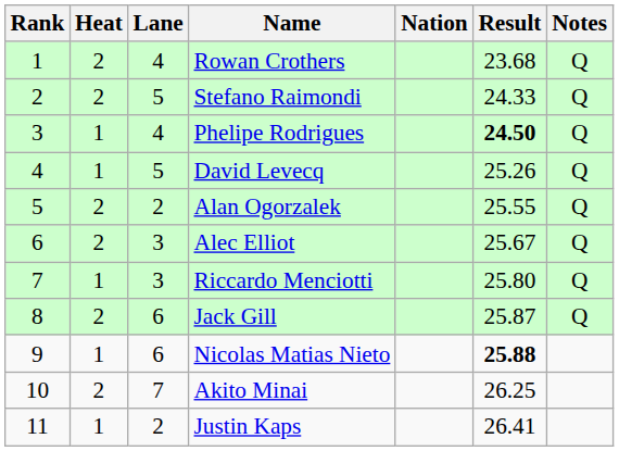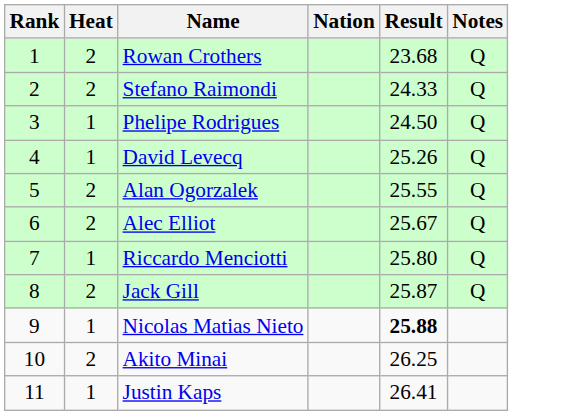 <table class="wikitable sortable" style="text-align:center">
 <tr>
 <th>Rank</th>
 <th>Heat</th>
-<th>Lane</th>
 <th>Name</th>
 <th>Nation</th>
 <th>Result</th>
 <th>Notes</th>
 </tr>
 <tr bgcolor=ccffcc>
 <td>1</td>
 <td>2</td>
-<td>4</td>
 <td align=left><a href='#'>Rowan Crothers</a></td>
 <td align=left></td>
 <td>23.68</td>
 <td>Q</td>
 </tr>
 <tr bgcolor=ccffcc>
 <td>2</td>
 <td>2</td>
-<td>5</td>
 <td align=left><a href='#'>Stefano Raimondi</a></td>
 <td align=left></td>
 <td>24.33</td>
 <td>Q</td>
 </tr>
 <tr bgcolor=ccffcc>
 <td>3</td>
 <td>1</td>
-<td>4</td>
 <td align=left><a href='#'>Phelipe Rodrigues</a></td>
 <td align=left></td>
-<td><strong>24.50</strong></td>
+<td>24.50</td>
 <td>Q</td>
 </tr>
 <tr bgcolor=ccffcc>
 <td>4</td>
 <td>1</td>
-<td>5</td>
 <td align=left><a href='#'>David Levecq</a></td>
 <td align=left></td>
 <td>25.26</td>
 <td>Q</td>
 </tr>
 <tr bgcolor=ccffcc>
 <td>5</td>
-<td>2</td>
 <td>2</td>
 <td align=left><a href='#'>Alan Ogorzalek</a></td>
 <td align=left></td>
 <td>25.55</td>
 <td>Q</td>
 </tr>
 <tr bgcolor=ccffcc>
 <td>6</td>
 <td>2</td>
-<td>3</td>
 <td align=left><a href='#'>Alec Elliot</a></td>
 <td align=left></td>
 <td>25.67</td>
 <td>Q</td>
 </tr>
 <tr bgcolor=ccffcc>
 <td>7</td>
 <td>1</td>
-<td>3</td>
 <td align=left><a href='#'>Riccardo Menciotti</a></td>
 <td align=left></td>
 <td>25.80</td>
 <td>Q</td>
 </tr>
 <tr bgcolor=ccffcc>
 <td>8</td>
 <td>2</td>
-<td>6</td>
 <td align=left><a href='#'>Jack Gill</a></td>
 <td align=left></td>
 <td>25.87</td>
 <td>Q</td>
 </tr>
 <tr>
 <td>9</td>
 <td>1</td>
-<td>6</td>
 <td align=left><a href='#'>Nicolas Matias Nieto</a></td>
 <td align=left></td>
 <td><strong>25.88</strong></td>
 <td></td>
 </tr>
 <tr>
 <td>10</td>
 <td>2</td>
-<td>7</td>
 <td align=left><a href='#'>Akito Minai</a></td>
 <td align=left></td>
 <td>26.25</td>
 <td></td>
 </tr>
 <tr>
 <td>11</td>
 <td>1</td>
-<td>2</td>
 <td align=left><a href='#'>Justin Kaps</a></td>
 <td align=left></td>
 <td>26.41</td>
 <td></td>
 </tr>
 </table>
